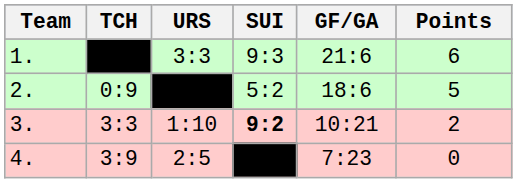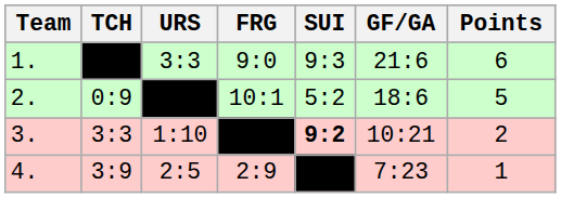 <table class="wikitable" bgcolor="#EFEFFF" width="50%">
 <tr bgcolor="#BCD2EE">
 <th>Team</th>
 <th>TCH</th>
 <th>URS</th>
+<th>FRG</th>
 <th>SUI</th>
 <th>GF/GA</th>
 <th>Points</th>
 </tr>
 <tr bgcolor="#ccffcc" align="center">
 <td align="left">1. </td>
 <td style="background:#000000;"></td>
 <td>3:3</td>
+<td>9:0</td>
 <td>9:3</td>
 <td>21:6</td>
 <td>6</td>
 </tr>
 <tr bgcolor="#ccffcc" align="center">
 <td align="left">2.  </td>
 <td>0:9</td>
 <td style="background:#000000;"></td>
+<td>10:1</td>
 <td>5:2</td>
 <td>18:6</td>
 <td>5</td>
 </tr>
 <tr bgcolor="#ffcccc" align="center">
 <td align="left">3. </td>
 <td>3:3</td>
 <td>1:10</td>
+<td style="background:#000000;"></td>
 <td><strong>9:2</strong></td>
 <td>10:21</td>
 <td>2</td>
 </tr>
 <tr bgcolor="#ffcccc" align="center">
 <td align="left">4. </td>
 <td>3:9</td>
 <td>2:5</td>
+<td>2:9</td>
 <td style="background:#000000;"></td>
 <td>7:23</td>
-<td>0</td>
+<td>1</td>
 </tr>
 </table>
